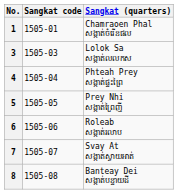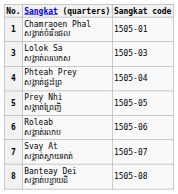 <table class="wikitable">
 <tr>
 <th>No.</th>
+<th><a href='#'>Sangkat</a> (quarters)</th>
 <th>Sangkat code</th>
-<th><a href='#'>Sangkat</a> (quarters)</th>
 </tr>
 <tr>
 <th>1</th>
+<td>Chamraoen Phal<br>សង្កាត់ចំរើនផល</td>
 <td>1505-01</td>
-<td>Chamraoen Phal<br>សង្កាត់ចំរើនផល</td>
 </tr>
 <tr>
 <th>3</th>
+<td>Lolok Sa<br> សង្កាត់លលកស</td>
 <td>1505-03</td>
-<td>Lolok Sa<br> សង្កាត់លលកស</td>
 </tr>
 <tr>
 <th>4</th>
+<td>Phteah Prey<br> សង្កាត់ផ្ទះព្រៃ</td>
 <td>1505-04</td>
-<td>Phteah Prey<br> សង្កាត់ផ្ទះព្រៃ</td>
 </tr>
 <tr>
 <th>5</th>
+<td>Prey Nhi<br> សង្កាត់ព្រៃញី</td>
 <td>1505-05</td>
-<td>Prey Nhi<br> សង្កាត់ព្រៃញី</td>
 </tr>
 <tr>
 <th>6</th>
+<td>Roleab<br>សង្កាត់រលាប</td>
 <td>1505-06</td>
-<td>Roleab<br>សង្កាត់រលាប</td>
 </tr>
 <tr>
 <th>7</th>
+<td>Svay At<br>សង្កាត់ស្វាយអាត់</td>
 <td>1505-07</td>
-<td>Svay At<br>សង្កាត់ស្វាយអាត់</td>
 </tr>
 <tr>
 <th>8</th>
+<td>Banteay Dei<br>សង្កាត់បន្ទាយដី</td>
 <td>1505-08</td>
-<td>Banteay Dei<br>សង្កាត់បន្ទាយដី</td>
 </tr>
 </table>
